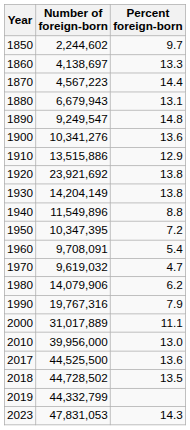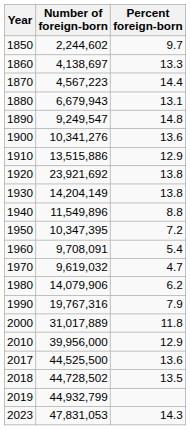 <table class="wikitable sortable" style="text-align:right">
 <tr>
 <th>Year</th>
 <th>Number of<br>foreign-born</th>
 <th>Percent<br>foreign-born</th>
 </tr>
 <tr>
 <td>1850</td>
 <td>2,244,602</td>
 <td>9.7</td>
 </tr>
 <tr>
 <td>1860</td>
 <td>4,138,697</td>
 <td>13.3</td>
 </tr>
 <tr>
 <td>1870</td>
 <td>4,567,223</td>
 <td>14.4</td>
 </tr>
 <tr>
 <td>1880</td>
 <td>6,679,943</td>
 <td>13.1</td>
 </tr>
 <tr>
 <td>1890</td>
 <td>9,249,547</td>
 <td>14.8</td>
 </tr>
 <tr>
 <td>1900</td>
 <td>10,341,276</td>
 <td>13.6</td>
 </tr>
 <tr>
 <td>1910</td>
 <td>13,515,886</td>
 <td>12.9</td>
 </tr>
 <tr>
 <td>1920</td>
 <td>23,921,692</td>
 <td>13.8</td>
 </tr>
 <tr>
 <td>1930</td>
 <td>14,204,149</td>
 <td>13.8</td>
 </tr>
 <tr>
 <td>1940</td>
 <td>11,549,896</td>
 <td>8.8</td>
 </tr>
 <tr>
 <td>1950</td>
 <td>10,347,395</td>
 <td>7.2</td>
 </tr>
 <tr>
 <td>1960</td>
 <td>9,708,091</td>
 <td>5.4</td>
 </tr>
 <tr>
 <td>1970</td>
 <td>9,619,032</td>
 <td>4.7</td>
 </tr>
 <tr>
 <td>1980</td>
 <td>14,079,906</td>
 <td>6.2</td>
 </tr>
 <tr>
 <td>1990</td>
 <td>19,767,316</td>
 <td>7.9</td>
 </tr>
 <tr>
 <td>2000</td>
 <td>31,017,889</td>
-<td>11.1</td>
+<td>11.8</td>
 </tr>
 <tr>
 <td>2010</td>
 <td>39,956,000</td>
-<td>13.0</td>
+<td>12.9</td>
 </tr>
 <tr>
 <td>2017</td>
 <td>44,525,500</td>
 <td>13.6</td>
 </tr>
 <tr>
 <td>2018</td>
 <td>44,728,502</td>
 <td>13.5</td>
 </tr>
 <tr>
 <td>2019</td>
-<td>44,332,799</td>
+<td>44,932,799</td>
 <td></td>
 </tr>
 <tr>
 <td>2023</td>
 <td>47,831,053</td>
 <td>14.3</td>
 </tr>
 </table>
